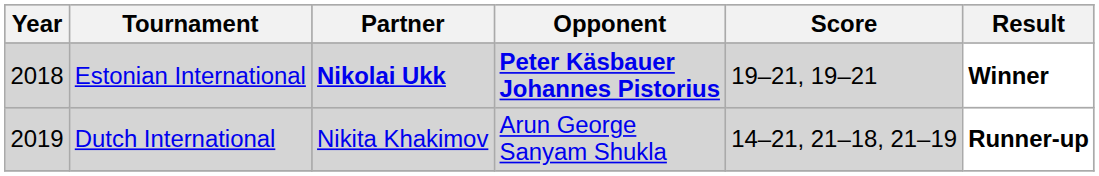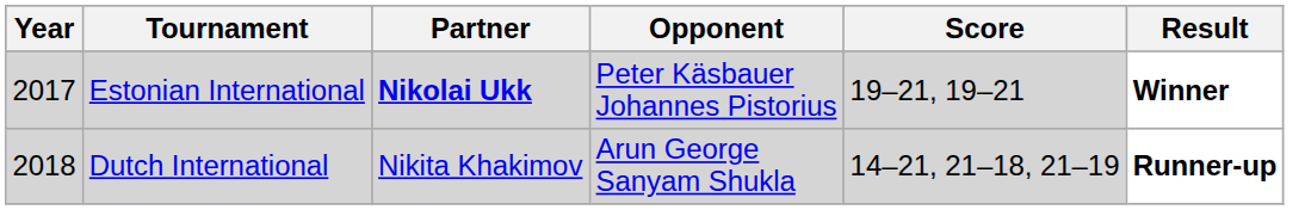 <table class="sortable wikitable" style="font-size: 90%;">
 <tr>
 <th>Year</th>
 <th>Tournament</th>
 <th>Partner</th>
 <th>Opponent</th>
 <th>Score</th>
 <th>Result</th>
 </tr>
 <tr style="background:#D5D5D5">
-<td align="center">2018</td>
+<td align="center">2017</td>
 <td align="left"><a href='#'>Estonian International</a></td>
 <td align="left"><strong> <a href='#'>Nikolai Ukk</a></strong></td>
-<td align="left"><strong> <a href='#'>Peter Käsbauer</a><br> <a href='#'>Johannes Pistorius</a></strong></td>
+<td align="left"> <a href='#'>Peter Käsbauer</a><br> <a href='#'>Johannes Pistorius</a></td>
 <td align="left">19–21, 19–21</td>
 <td style="text-align:left; background:white"> <strong>Winner</strong></td>
 </tr>
 <tr style="background:#D5D5D5">
-<td align="center">2019</td>
+<td align="center">2018</td>
 <td align="left"><a href='#'>Dutch International</a></td>
 <td align="left"> <a href='#'>Nikita Khakimov</a></td>
 <td align="left"> <a href='#'>Arun George</a><br> <a href='#'>Sanyam Shukla</a></td>
 <td align="left">14–21, 21–18, 21–19</td>
 <td style="text-align:left; background:white"> <strong>Runner-up</strong></td>
 </tr>
 </table>
